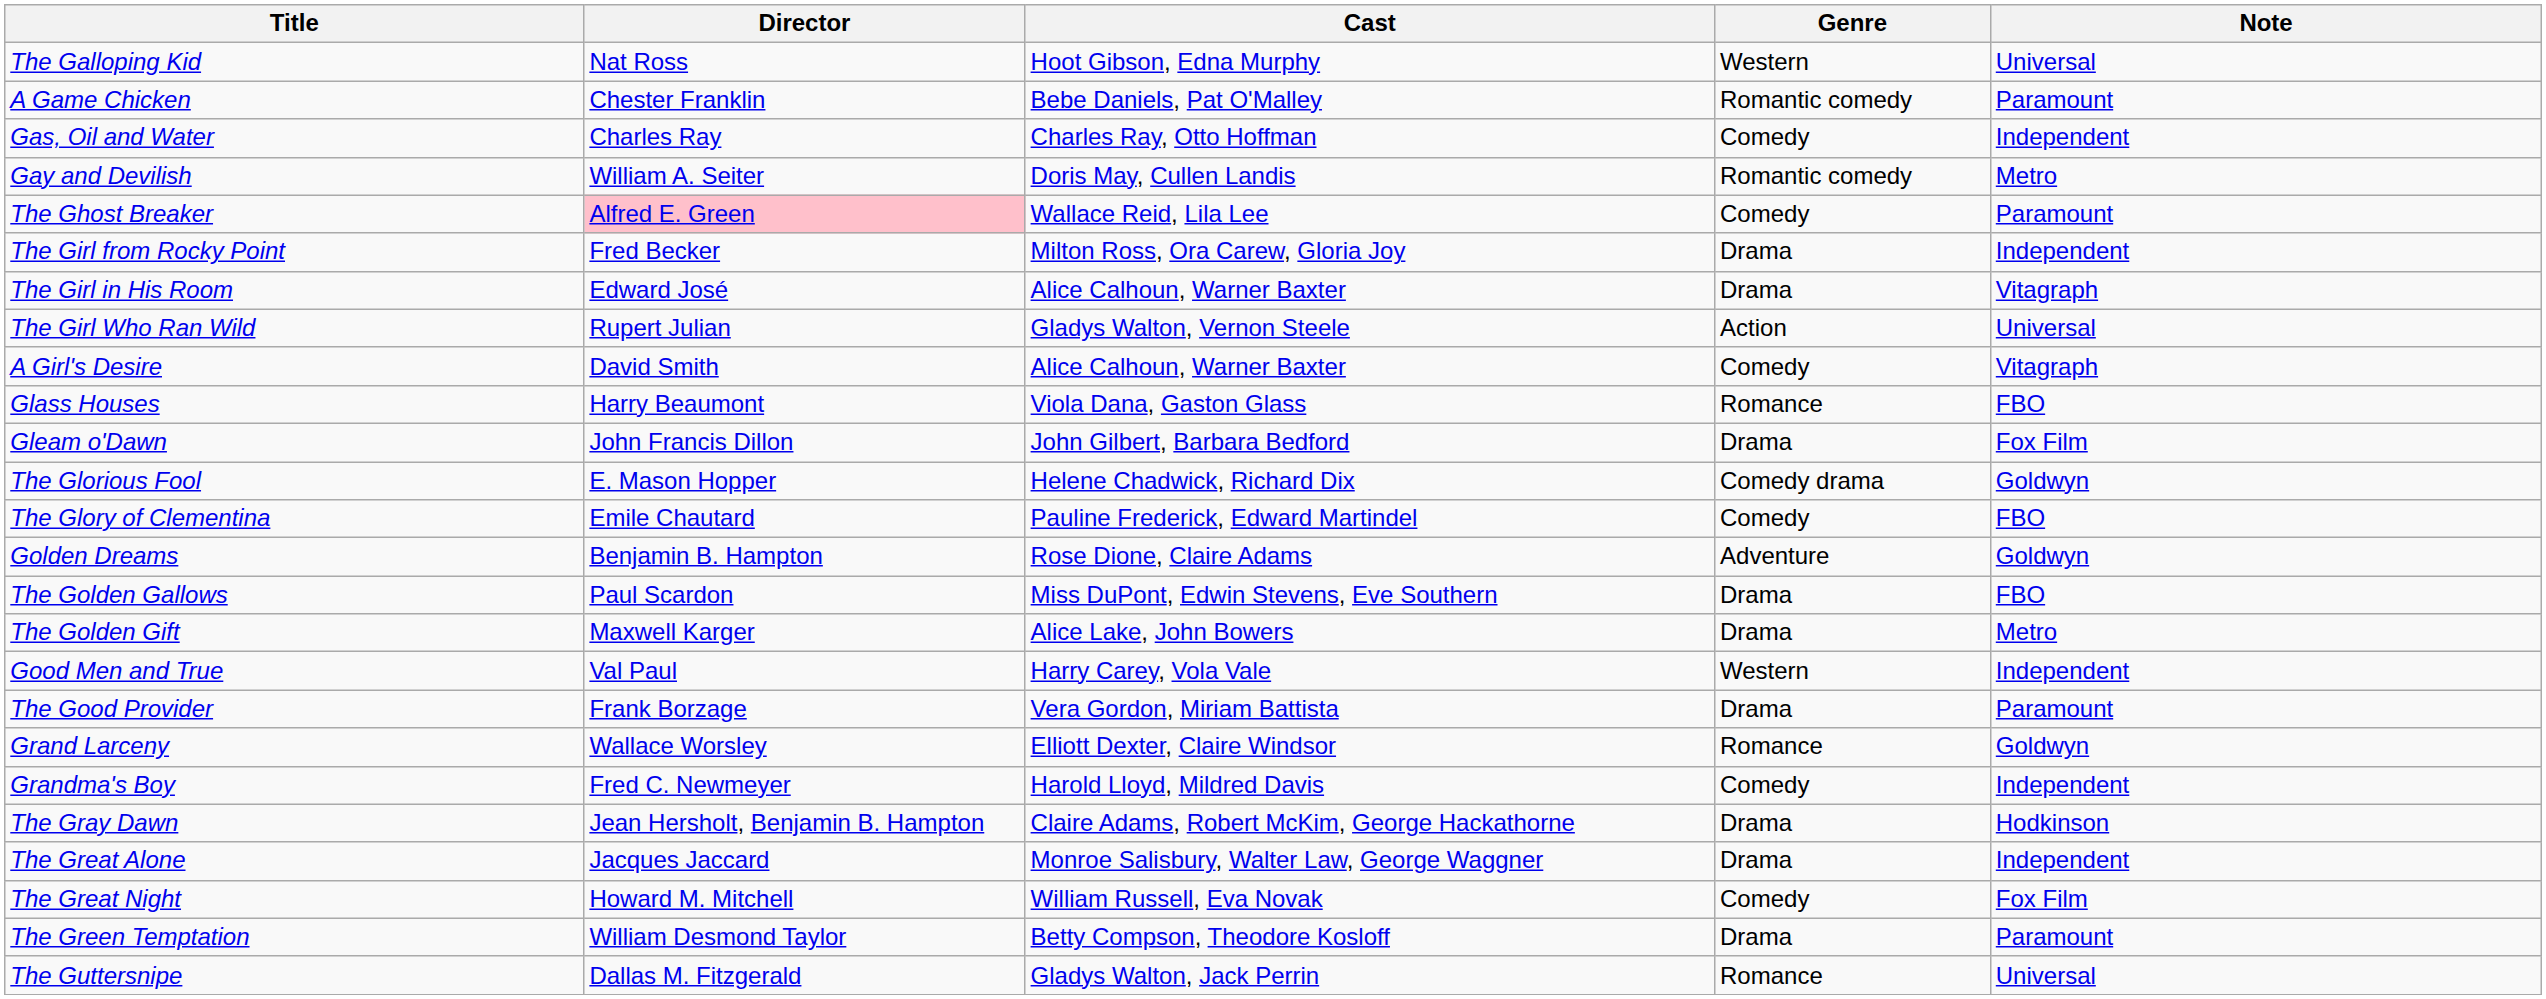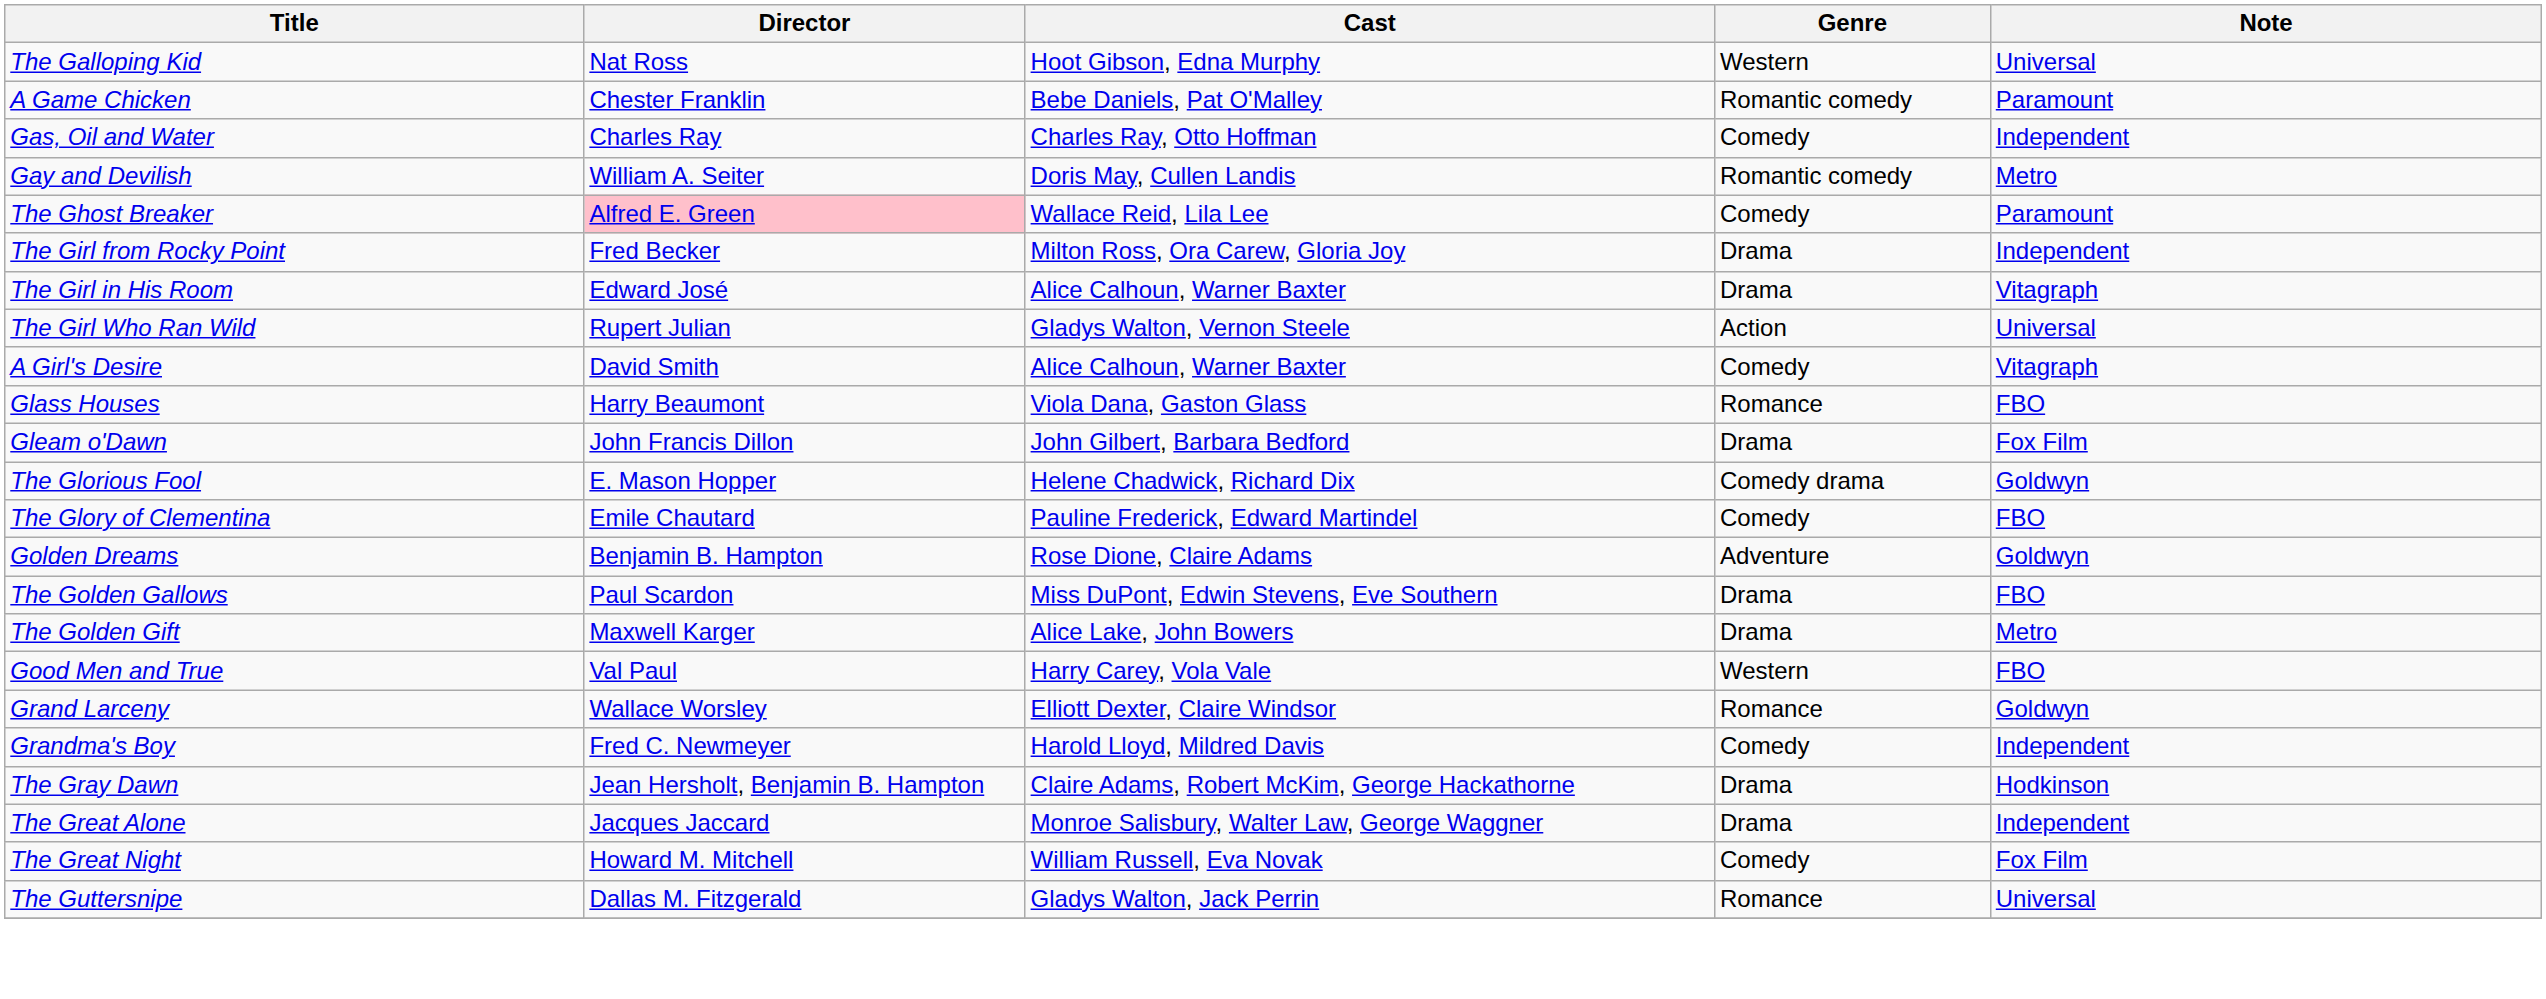 <table class="wikitable">
 <tr>
 <th style="width:21%;">Title</th>
 <th style="width:16%;">Director</th>
 <th style="width:25%;">Cast</th>
 <th style="width:10%;">Genre</th>
 <th style="width:20%;">Note</th>
 </tr>
 <tr>
 <td><em><a href='#'>The Galloping Kid</a></em></td>
 <td><a href='#'>Nat Ross</a></td>
 <td><a href='#'>Hoot Gibson</a>, <a href='#'>Edna Murphy</a></td>
 <td>Western</td>
 <td><a href='#'>Universal</a></td>
 </tr>
 <tr>
 <td><em><a href='#'>A Game Chicken</a></em></td>
 <td><a href='#'>Chester Franklin</a></td>
 <td><a href='#'>Bebe Daniels</a>, <a href='#'>Pat O'Malley</a></td>
 <td>Romantic comedy</td>
 <td><a href='#'>Paramount</a></td>
 </tr>
 <tr>
 <td><em><a href='#'>Gas, Oil and Water</a></em></td>
 <td><a href='#'>Charles Ray</a></td>
 <td><a href='#'>Charles Ray</a>, <a href='#'>Otto Hoffman</a></td>
 <td>Comedy</td>
 <td><a href='#'>Independent</a></td>
 </tr>
 <tr>
 <td><em><a href='#'>Gay and Devilish</a></em></td>
 <td><a href='#'>William A. Seiter</a></td>
 <td><a href='#'>Doris May</a>, <a href='#'>Cullen Landis</a></td>
 <td>Romantic comedy</td>
 <td><a href='#'>Metro</a></td>
 </tr>
 <tr>
 <td><em><a href='#'>The Ghost Breaker</a></em></td>
 <td style="background: pink;"><a href='#'>Alfred E. Green</a></td>
 <td><a href='#'>Wallace Reid</a>, <a href='#'>Lila Lee</a></td>
 <td>Comedy</td>
 <td><a href='#'>Paramount</a></td>
 </tr>
 <tr>
 <td><em><a href='#'>The Girl from Rocky Point</a></em></td>
 <td><a href='#'>Fred Becker</a></td>
 <td><a href='#'>Milton Ross</a>, <a href='#'>Ora Carew</a>, <a href='#'>Gloria Joy</a></td>
 <td>Drama</td>
 <td><a href='#'>Independent</a></td>
 </tr>
 <tr>
 <td><em><a href='#'>The Girl in His Room</a></em></td>
 <td><a href='#'>Edward José</a></td>
 <td><a href='#'>Alice Calhoun</a>, <a href='#'>Warner Baxter</a></td>
 <td>Drama</td>
 <td><a href='#'>Vitagraph</a></td>
 </tr>
 <tr>
 <td><em><a href='#'>The Girl Who Ran Wild</a></em></td>
 <td><a href='#'>Rupert Julian</a></td>
 <td><a href='#'>Gladys Walton</a>, <a href='#'>Vernon Steele</a></td>
 <td>Action</td>
 <td><a href='#'>Universal</a></td>
 </tr>
 <tr>
 <td><em><a href='#'>A Girl's Desire</a></em></td>
 <td><a href='#'>David Smith</a></td>
 <td><a href='#'>Alice Calhoun</a>, <a href='#'>Warner Baxter</a></td>
 <td>Comedy</td>
 <td><a href='#'>Vitagraph</a></td>
 </tr>
 <tr>
 <td><em><a href='#'>Glass Houses</a></em></td>
 <td><a href='#'>Harry Beaumont</a></td>
 <td><a href='#'>Viola Dana</a>, <a href='#'>Gaston Glass</a></td>
 <td>Romance</td>
 <td><a href='#'>FBO</a></td>
 </tr>
 <tr>
 <td><em><a href='#'>Gleam o'Dawn</a></em></td>
 <td><a href='#'>John Francis Dillon</a></td>
 <td><a href='#'>John Gilbert</a>, <a href='#'>Barbara Bedford</a></td>
 <td>Drama</td>
 <td><a href='#'>Fox Film</a></td>
 </tr>
 <tr>
 <td><em><a href='#'>The Glorious Fool</a></em></td>
 <td><a href='#'>E. Mason Hopper</a></td>
 <td><a href='#'>Helene Chadwick</a>, <a href='#'>Richard Dix</a></td>
 <td>Comedy drama</td>
 <td><a href='#'>Goldwyn</a></td>
 </tr>
 <tr>
 <td><em><a href='#'>The Glory of Clementina</a></em></td>
 <td><a href='#'>Emile Chautard</a></td>
 <td><a href='#'>Pauline Frederick</a>, <a href='#'>Edward Martindel</a></td>
 <td>Comedy</td>
 <td><a href='#'>FBO</a></td>
 </tr>
 <tr>
 <td><em><a href='#'>Golden Dreams</a></em></td>
 <td><a href='#'>Benjamin B. Hampton</a></td>
 <td><a href='#'>Rose Dione</a>, <a href='#'>Claire Adams</a></td>
 <td>Adventure</td>
 <td><a href='#'>Goldwyn</a></td>
 </tr>
 <tr>
 <td><em><a href='#'>The Golden Gallows</a></em></td>
 <td><a href='#'>Paul Scardon</a></td>
 <td><a href='#'>Miss DuPont</a>, <a href='#'>Edwin Stevens</a>, <a href='#'>Eve Southern</a></td>
 <td>Drama</td>
 <td><a href='#'>FBO</a></td>
 </tr>
 <tr>
 <td><em><a href='#'>The Golden Gift</a></em></td>
 <td><a href='#'>Maxwell Karger</a></td>
 <td><a href='#'>Alice Lake</a>, <a href='#'>John Bowers</a></td>
 <td>Drama</td>
 <td><a href='#'>Metro</a></td>
 </tr>
 <tr>
 <td><em><a href='#'>Good Men and True</a></em></td>
 <td><a href='#'>Val Paul</a></td>
 <td><a href='#'>Harry Carey</a>, <a href='#'>Vola Vale</a></td>
 <td>Western</td>
-<td><a href='#'>Independent</a></td>
-</tr>
-<tr>
-<td><em><a href='#'>The Good Provider</a></em></td>
-<td><a href='#'>Frank Borzage</a></td>
-<td><a href='#'>Vera Gordon</a>, <a href='#'>Miriam Battista</a></td>
-<td>Drama</td>
-<td><a href='#'>Paramount</a></td>
+<td><a href='#'>FBO</a></td>
 </tr>
 <tr>
 <td><em><a href='#'>Grand Larceny</a></em></td>
 <td><a href='#'>Wallace Worsley</a></td>
 <td><a href='#'>Elliott Dexter</a>, <a href='#'>Claire Windsor</a></td>
 <td>Romance</td>
 <td><a href='#'>Goldwyn</a></td>
 </tr>
 <tr>
 <td><em><a href='#'>Grandma's Boy</a></em></td>
 <td><a href='#'>Fred C. Newmeyer</a></td>
 <td><a href='#'>Harold Lloyd</a>, <a href='#'>Mildred Davis</a></td>
 <td>Comedy</td>
 <td><a href='#'>Independent</a></td>
 </tr>
 <tr>
 <td><em><a href='#'>The Gray Dawn</a></em></td>
 <td><a href='#'>Jean Hersholt</a>, <a href='#'>Benjamin B. Hampton</a></td>
 <td><a href='#'>Claire Adams</a>, <a href='#'>Robert McKim</a>, <a href='#'>George Hackathorne</a></td>
 <td>Drama</td>
 <td><a href='#'>Hodkinson</a></td>
 </tr>
 <tr>
 <td><em><a href='#'>The Great Alone</a></em></td>
 <td><a href='#'>Jacques Jaccard</a></td>
 <td><a href='#'>Monroe Salisbury</a>, <a href='#'>Walter Law</a>, <a href='#'>George Waggner</a></td>
 <td>Drama</td>
 <td><a href='#'>Independent</a></td>
 </tr>
 <tr>
 <td><em><a href='#'>The Great Night</a></em></td>
 <td><a href='#'>Howard M. Mitchell</a></td>
 <td><a href='#'>William Russell</a>, <a href='#'>Eva Novak</a></td>
 <td>Comedy</td>
 <td><a href='#'>Fox Film</a></td>
 </tr>
 <tr>
-<td><em><a href='#'>The Green Temptation</a></em></td>
-<td><a href='#'>William Desmond Taylor</a></td>
-<td><a href='#'>Betty Compson</a>, <a href='#'>Theodore Kosloff</a></td>
-<td>Drama</td>
-<td><a href='#'>Paramount</a></td>
-</tr>
-<tr>
 <td><em><a href='#'>The Guttersnipe</a></em></td>
 <td><a href='#'>Dallas M. Fitzgerald</a></td>
 <td><a href='#'>Gladys Walton</a>, <a href='#'>Jack Perrin</a></td>
 <td>Romance</td>
 <td><a href='#'>Universal</a></td>
 </tr>
 <tr>
 </tr>
 </table>
